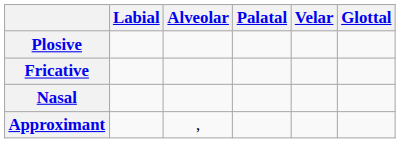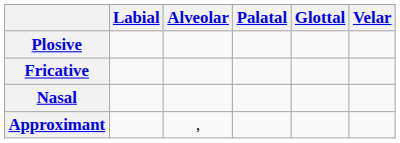 <table class="wikitable" style="text-align:center">
 <tr>
 <th></th>
 <th><a href='#'>Labial</a></th>
 <th><a href='#'>Alveolar</a></th>
 <th><a href='#'>Palatal</a></th>
+<th><a href='#'>Glottal</a></th>
 <th><a href='#'>Velar</a></th>
-<th><a href='#'>Glottal</a></th>
 </tr>
 <tr>
 <th><a href='#'>Plosive</a></th>
 <td> </td>
 <td> </td>
 <td> </td>
+<td></td>
 <td> </td>
-<td></td>
 </tr>
 <tr>
 <th><a href='#'>Fricative</a></th>
 <td></td>
 <td></td>
 <td></td>
 <td></td>
 <td></td>
 </tr>
 <tr>
 <th><a href='#'>Nasal</a></th>
 <td></td>
 <td></td>
 <td></td>
 <td></td>
 <td></td>
 </tr>
 <tr>
 <th><a href='#'>Approximant</a></th>
 <td></td>
 <td>, </td>
 <td></td>
 <td></td>
 <td></td>
 </tr>
 </table>
